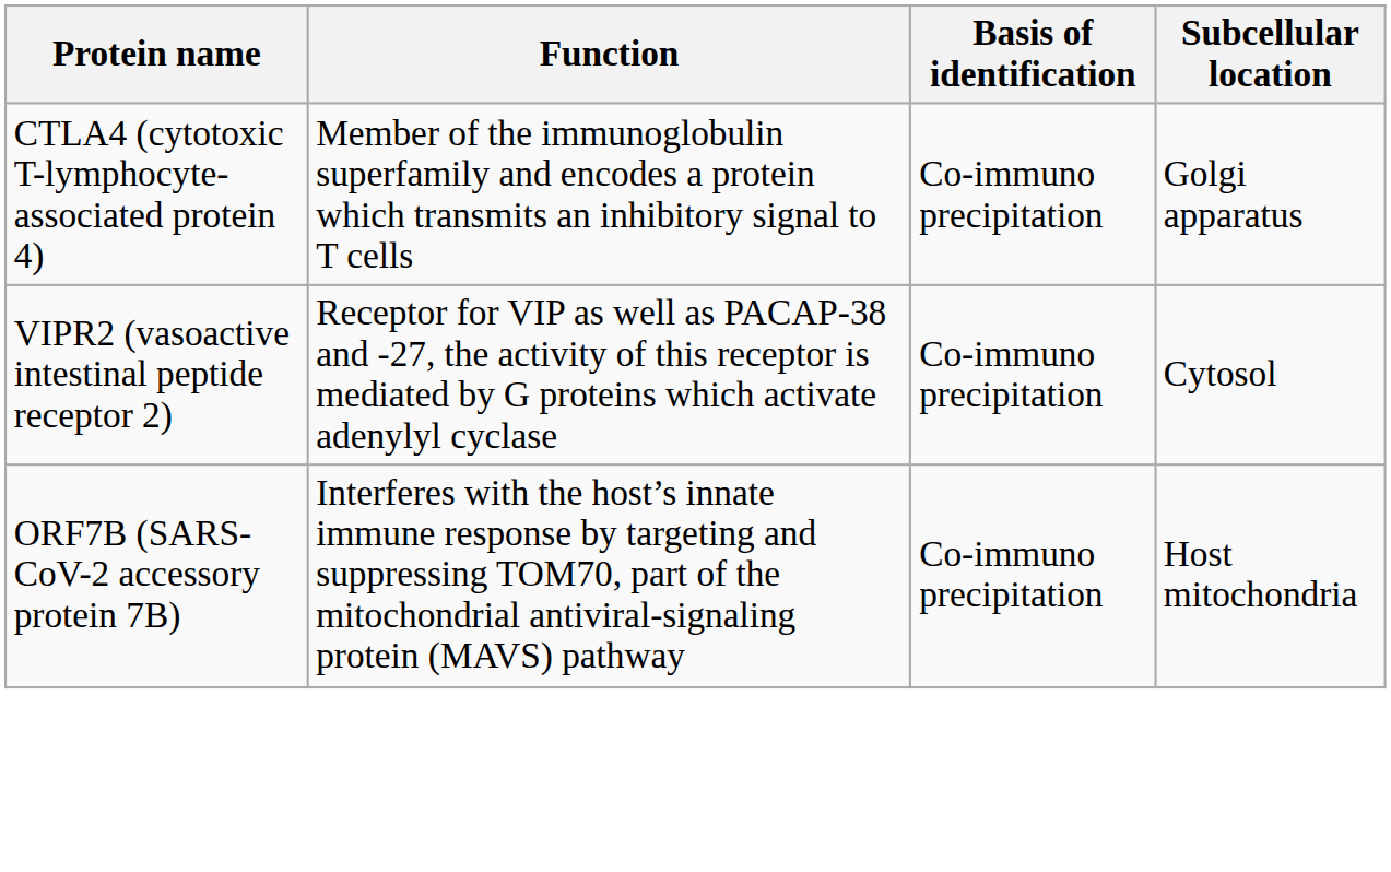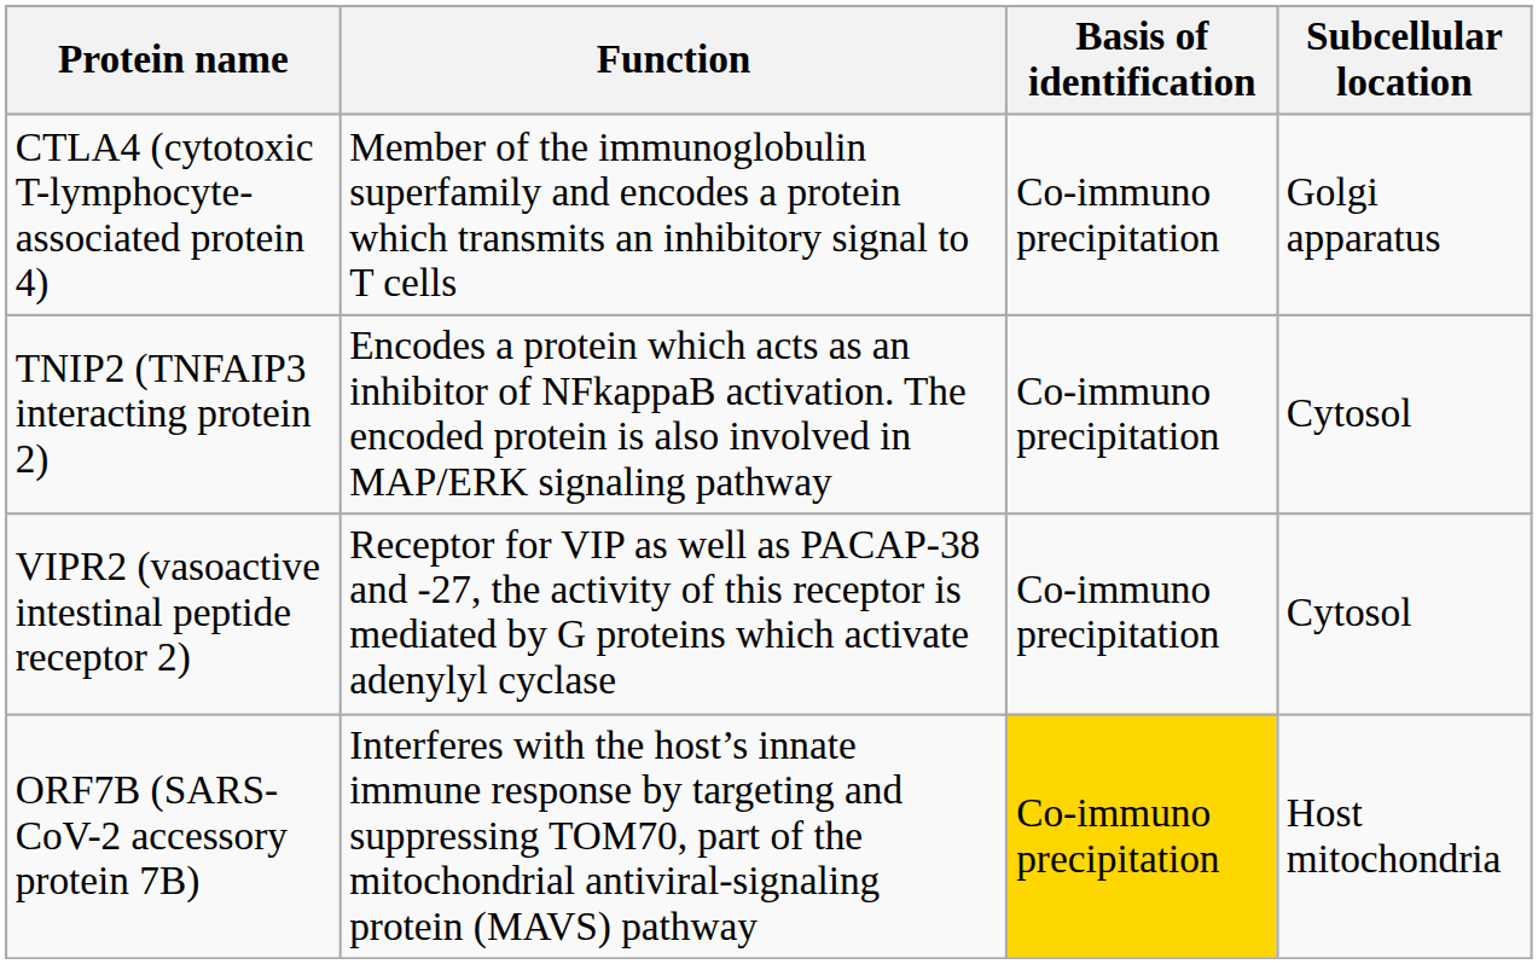 <table class="wikitable">
 <tr>
 <th>Protein name</th>
 <th>Function</th>
 <th>Basis of identification</th>
 <th>Subcellular location</th>
 </tr>
 <tr>
 <td>CTLA4 (cytotoxic T-lymphocyte-associated protein 4)</td>
 <td>Member of the immunoglobulin superfamily and encodes a protein which transmits an inhibitory signal to T cells</td>
 <td>Co-immuno<br>precipitation</td>
 <td>Golgi apparatus</td>
 </tr>
 <tr>
+<td>TNIP2 (TNFAIP3 interacting protein 2)</td>
+<td>Encodes a protein which acts as an inhibitor of NFkappaB activation. The encoded protein is also involved in MAP/ERK signaling pathway</td>
+<td>Co-immuno<br>precipitation</td>
+<td>Cytosol</td>
+</tr>
+<tr>
 <td>VIPR2 (vasoactive intestinal peptide receptor 2)</td>
 <td>Receptor for VIP as well as PACAP-38 and -27, the activity of this receptor is mediated by G proteins which activate adenylyl cyclase</td>
 <td>Co-immuno<br>precipitation</td>
 <td>Cytosol</td>
 </tr>
 <tr>
 <td>ORF7B (SARS-CoV-2 accessory protein 7B)</td>
 <td>Interferes with the host’s innate immune response by targeting and suppressing TOM70, part of the mitochondrial antiviral-signaling protein (MAVS) pathway</td>
-<td>Co-immuno<br>precipitation</td>
+<td style="background: gold;">Co-immuno<br>precipitation</td>
 <td>Host mitochondria</td>
 </tr>
 </table>
